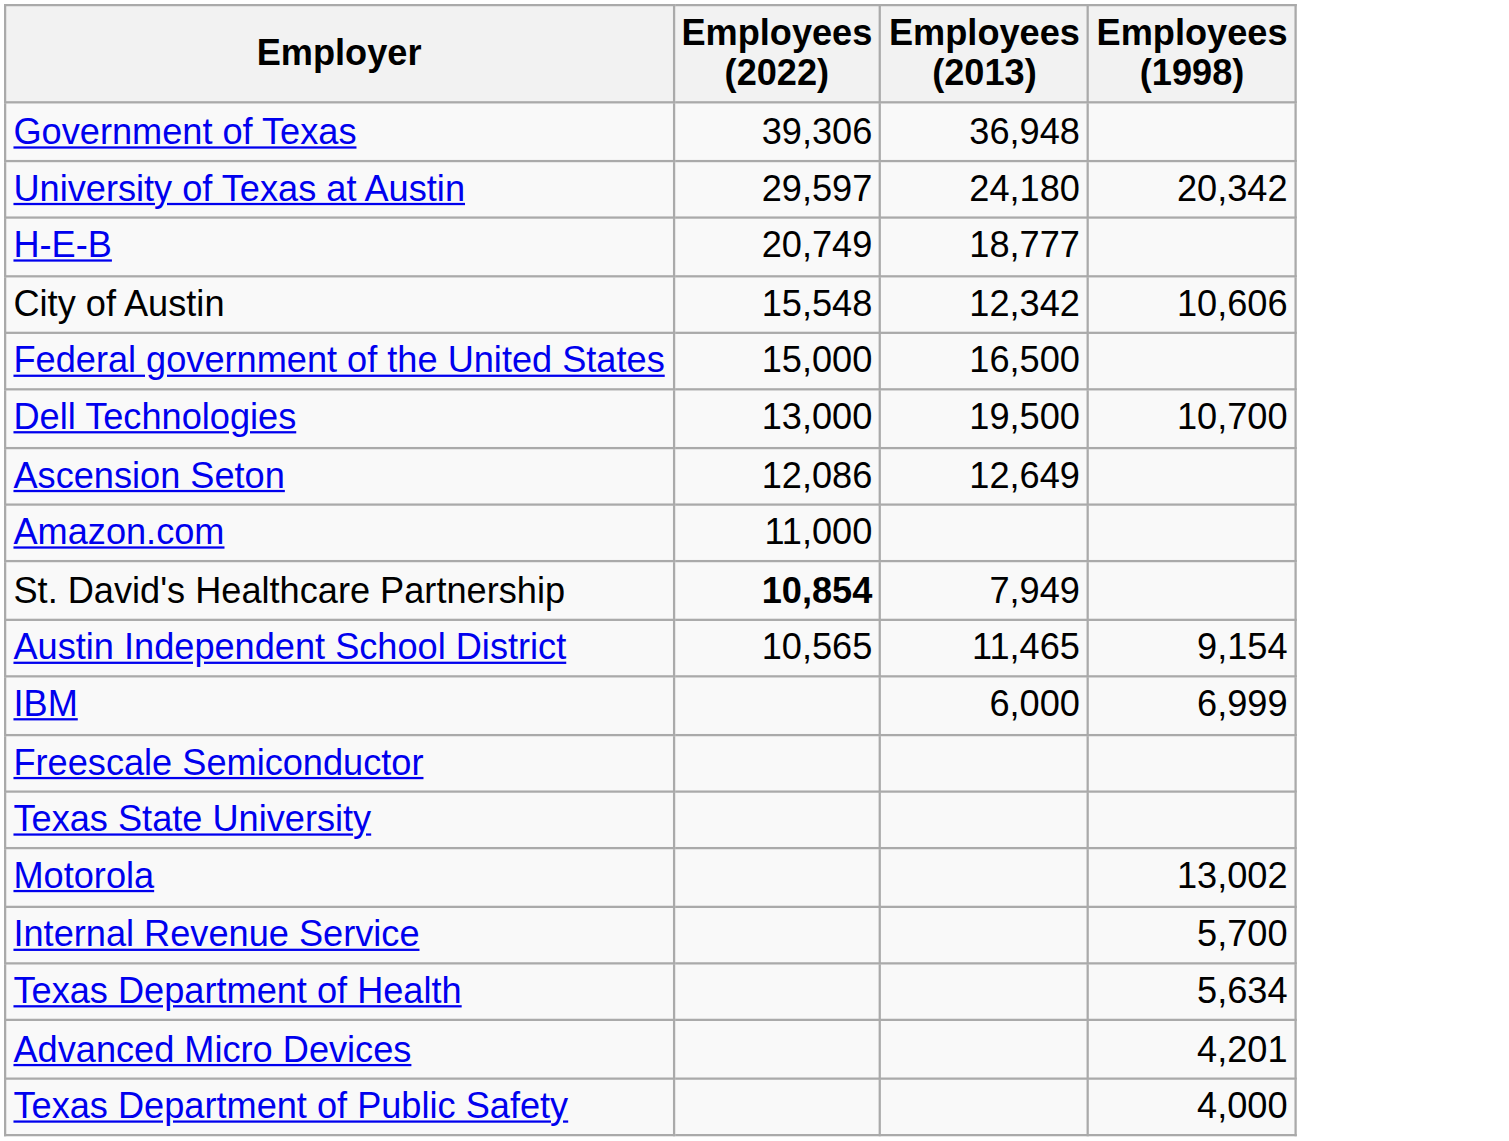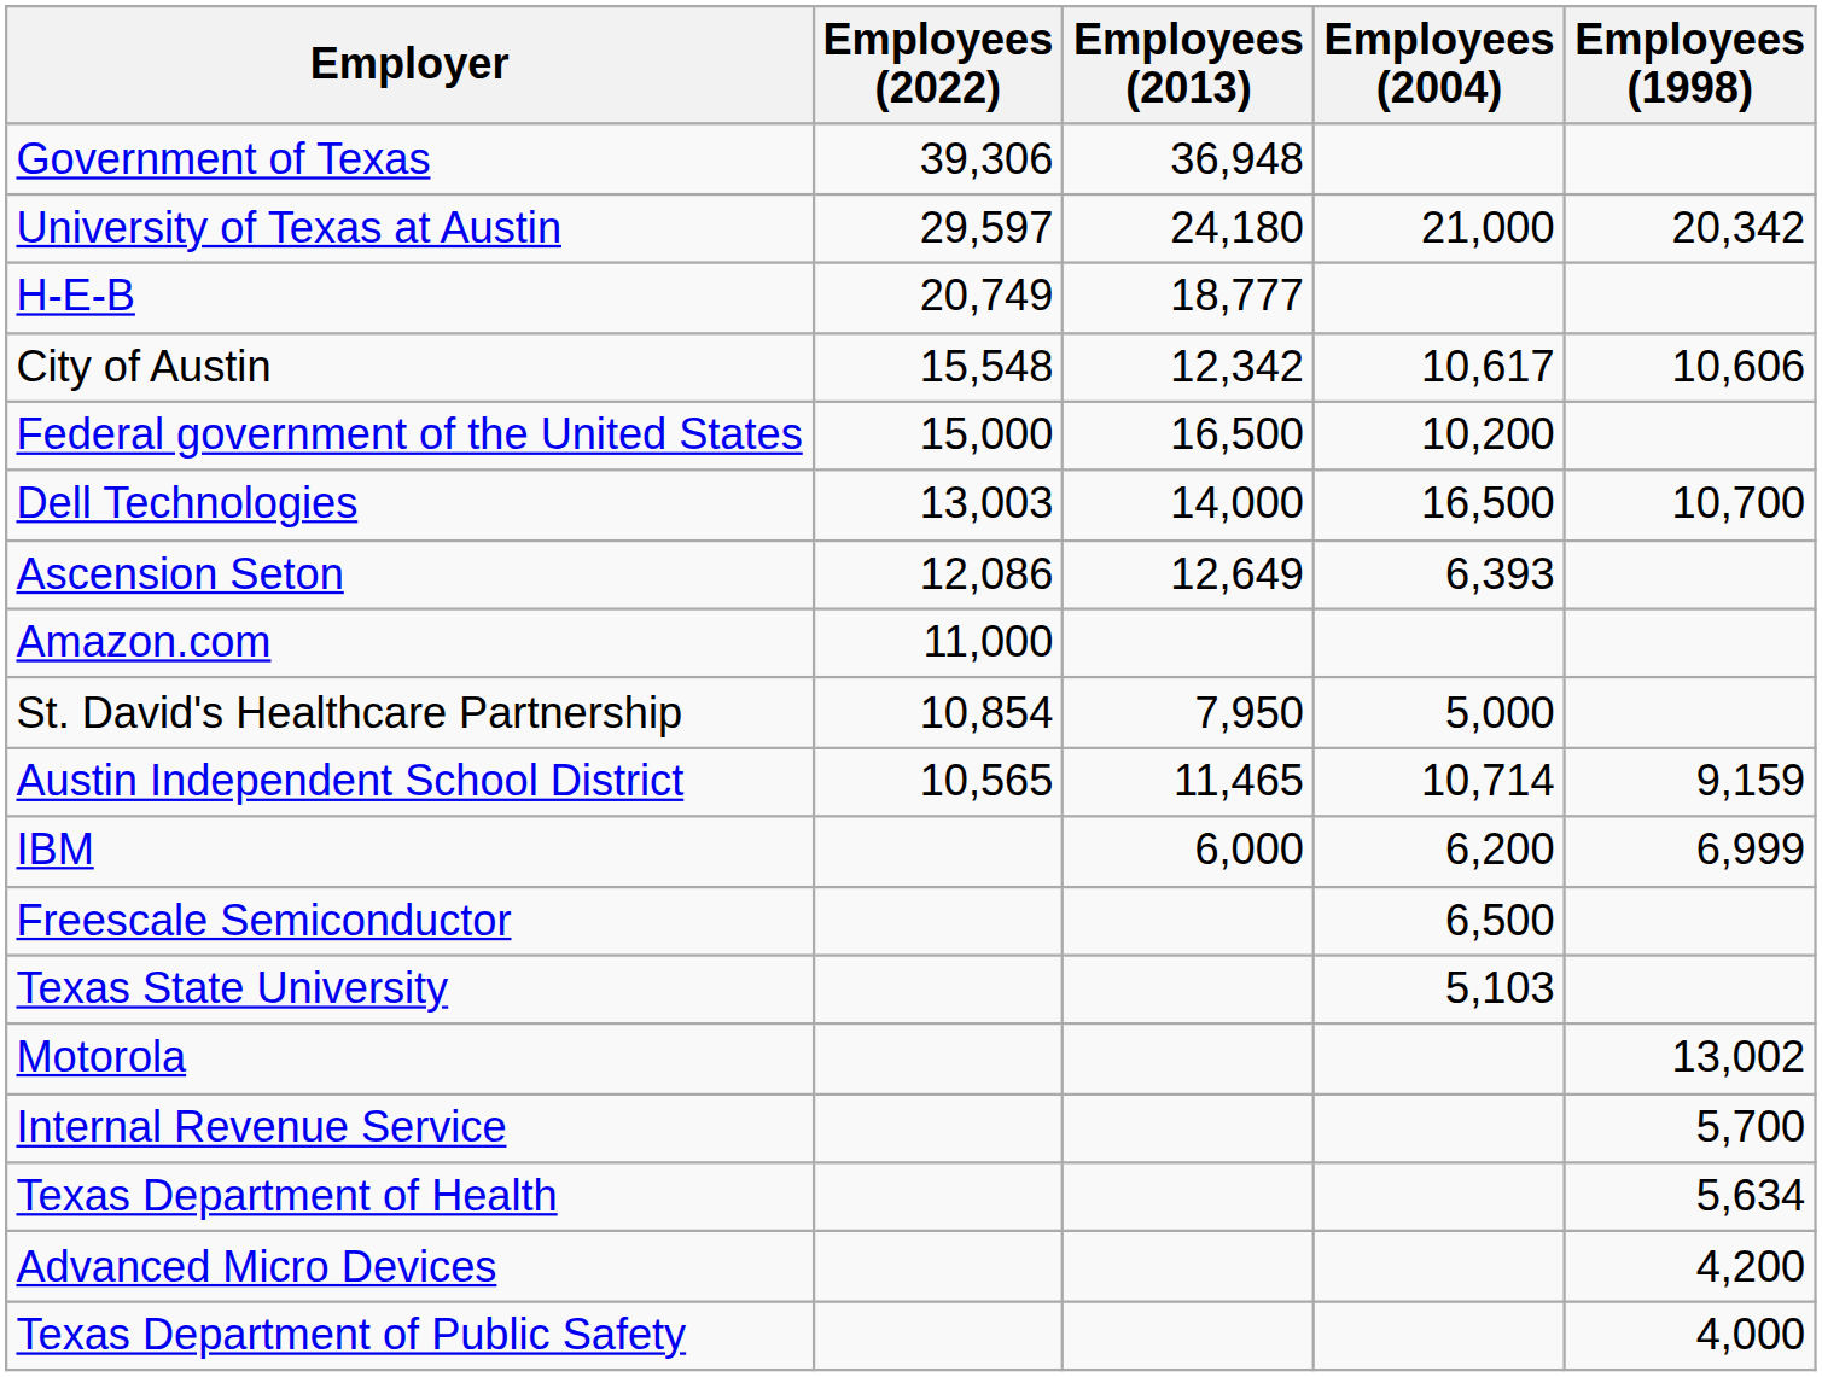 <table class="wikitable sortable">
 <tr>
 <th>Employer</th>
 <th>Employees<br>(2022)</th>
 <th>Employees<br>(2013)</th>
+<th>Employees<br>(2004)</th>
 <th>Employees<br>(1998)</th>
 </tr>
 <tr>
 <td><a href='#'>Government of Texas</a></td>
 <td align=right>39,306</td>
 <td align=right>36,948</td>
 <td align=right></td>
+<td align=right></td>
 </tr>
 <tr>
 <td><a href='#'>University of Texas at Austin</a></td>
 <td align=right>29,597</td>
 <td align=right>24,180</td>
+<td align=right>21,000</td>
 <td align=right>20,342</td>
 </tr>
 <tr>
 <td><a href='#'>H-E-B</a></td>
 <td align=right>20,749</td>
 <td align=right>18,777</td>
 <td align=right></td>
+<td align=right></td>
 </tr>
 <tr>
 <td>City of Austin</td>
 <td align=right>15,548</td>
 <td align=right>12,342</td>
+<td align=right>10,617</td>
 <td align=right>10,606</td>
 </tr>
 <tr>
 <td><a href='#'>Federal government of the United States</a></td>
 <td align=right>15,000</td>
 <td align=right>16,500</td>
+<td align=right>10,200</td>
 <td align=right></td>
 </tr>
 <tr>
 <td><a href='#'>Dell Technologies</a></td>
-<td align=right>13,000</td>
-<td align=right>19,500</td>
+<td align=right>13,003</td>
+<td align=right>14,000</td>
+<td align=right>16,500</td>
 <td align=right>10,700</td>
 </tr>
 <tr>
 <td><a href='#'>Ascension Seton</a></td>
 <td align=right>12,086</td>
 <td align=right>12,649</td>
+<td align=right>6,393</td>
 <td align=right></td>
 </tr>
 <tr>
 <td><a href='#'>Amazon.com</a></td>
 <td align=right>11,000</td>
 <td align=right></td>
 <td align=right></td>
+<td align=right></td>
 </tr>
 <tr>
 <td>St. David's Healthcare Partnership</td>
-<td align=right><strong>10,854</strong></td>
-<td align=right>7,949</td>
+<td align=right>10,854</td>
+<td align=right>7,950</td>
+<td align=right>5,000</td>
 <td align=right></td>
 </tr>
 <tr>
 <td><a href='#'>Austin Independent School District</a></td>
 <td align=right>10,565</td>
 <td align=right>11,465</td>
-<td align=right>9,154</td>
+<td align=right>10,714</td>
+<td align=right>9,159</td>
 </tr>
 <tr>
 <td><a href='#'>IBM</a></td>
 <td align=right></td>
 <td align=right>6,000</td>
+<td align=right>6,200</td>
 <td align=right>6,999</td>
 </tr>
 <tr>
 <td><a href='#'>Freescale Semiconductor</a></td>
 <td align=right></td>
 <td align=right></td>
+<td align=right>6,500</td>
 <td align=right></td>
 </tr>
 <tr>
 <td><a href='#'>Texas State University</a></td>
 <td align=right></td>
 <td align=right></td>
+<td align=right>5,103</td>
 <td align=right></td>
 </tr>
 <tr>
 <td><a href='#'>Motorola</a></td>
+<td align=right></td>
 <td align=right></td>
 <td align=right></td>
 <td align=right>13,002</td>
 </tr>
 <tr>
 <td><a href='#'>Internal Revenue Service</a></td>
 <td align=right></td>
 <td align=right></td>
+<td align=right></td>
 <td align=right>5,700</td>
 </tr>
 <tr>
 <td><a href='#'>Texas Department of Health</a></td>
+<td align=right></td>
 <td align=right></td>
 <td align=right></td>
 <td align=right>5,634</td>
 </tr>
 <tr>
 <td><a href='#'>Advanced Micro Devices</a></td>
 <td align=right></td>
 <td align=right></td>
-<td align=right>4,201</td>
+<td align=right></td>
+<td align=right>4,200</td>
 </tr>
 <tr>
 <td><a href='#'>Texas Department of Public Safety</a></td>
 <td align=right></td>
 <td align=right></td>
+<td align=right></td>
 <td align=right>4,000</td>
 </tr>
 </table>
